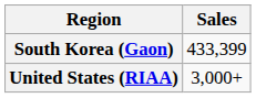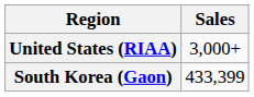 <table class="wikitable plainrowheaders" style="text-align:center">
 <tr>
 <th scope="col">Region</th>
 <th scope="col">Sales</th>
 </tr>
 <tr>
+<th scope="row">United States (<a href='#'>RIAA</a>)</th>
+<td>3,000+</td>
+</tr>
+<tr>
 <th scope="row">South Korea (<a href='#'>Gaon</a>)</th>
 <td>433,399</td>
 </tr>
-<tr>
-<th scope="row">United States (<a href='#'>RIAA</a>)</th>
-<td>3,000+</td>
-</tr>
 </table>
